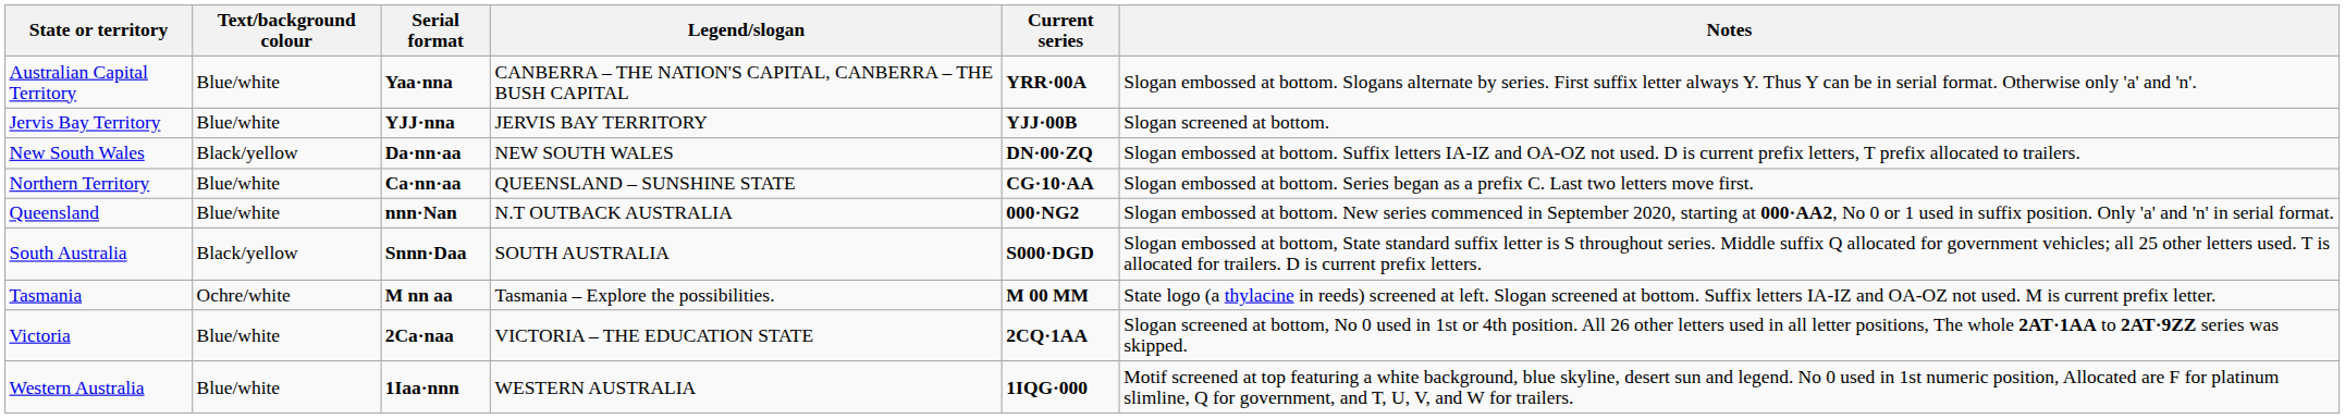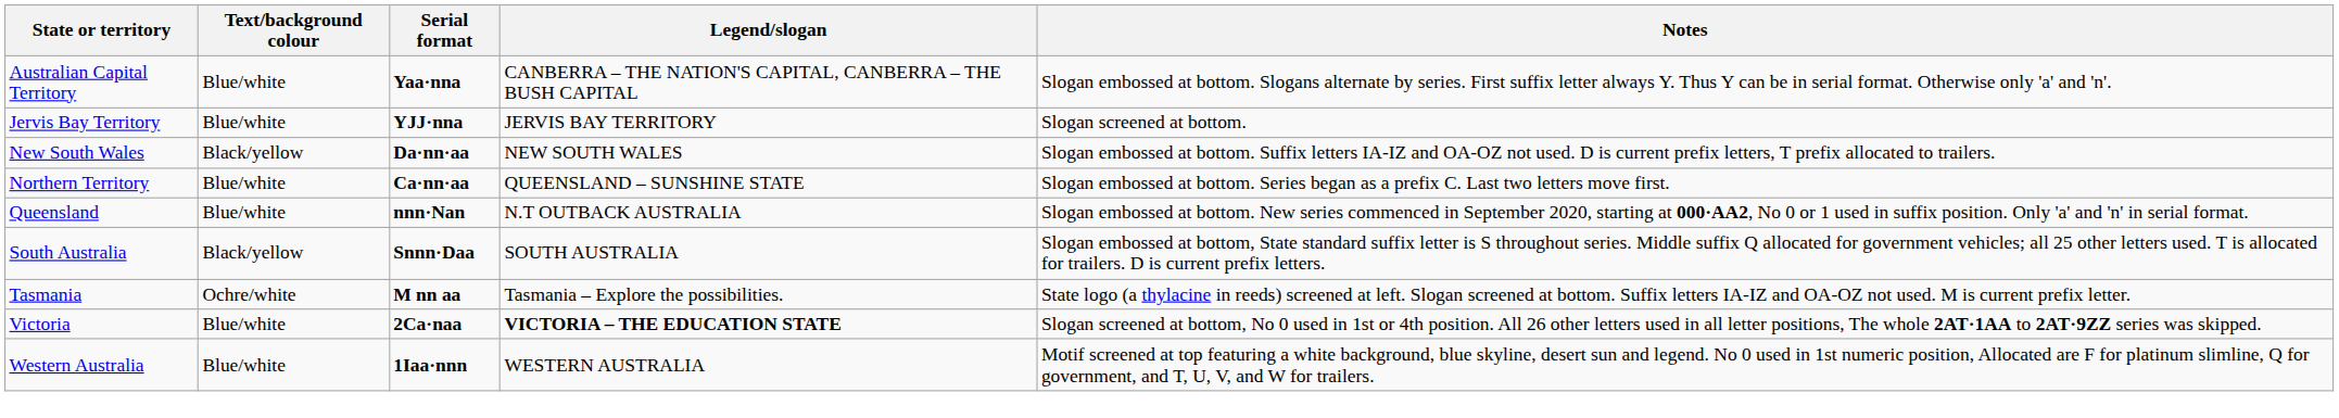 <table class = "wikitable">
 <tr>
 <th>State or territory</th>
 <th>Text/background colour</th>
 <th>Serial format</th>
 <th>Legend/slogan</th>
-<th>Current series</th>
 <th>Notes</th>
 </tr>
 <tr>
 <td><a href='#'>Australian Capital Territory</a></td>
 <td>Blue/white</td>
 <td><span><strong>Yaa·nna</strong></span></td>
 <td>CANBERRA – THE NATION'S CAPITAL, CANBERRA – THE BUSH CAPITAL<br></td>
-<td><span><strong>YRR·00A</strong></span></td>
 <td>Slogan embossed at bottom. Slogans alternate by series. First suffix letter always Y. Thus Y can be in serial format. Otherwise only 'a' and 'n'.</td>
 </tr>
 <tr>
 <td><a href='#'>Jervis Bay Territory</a></td>
 <td>Blue/white</td>
 <td><span><strong>YJJ·nna</strong></span></td>
 <td>JERVIS BAY TERRITORY</td>
-<td><span><strong>YJJ·00B</strong></span></td>
 <td>Slogan screened at bottom.</td>
 </tr>
 <tr>
 <td><a href='#'>New South Wales</a></td>
 <td>Black/yellow</td>
 <td><span><strong> Da·nn·aa</strong></span></td>
 <td>NEW SOUTH WALES</td>
-<td><span><strong>DN·00·ZQ</strong></span></td>
 <td>Slogan embossed at bottom. Suffix letters IA-IZ and OA-OZ not used. D is current prefix letters, T prefix allocated to trailers.</td>
 </tr>
 <tr>
 <td><a href='#'>Northern Territory</a></td>
 <td>Blue/white</td>
 <td><span><strong>Ca·nn·aa</strong></span></td>
 <td>QUEENSLAND – SUNSHINE STATE</td>
-<td><span><strong>CG·10·AA</strong></span></td>
 <td>Slogan embossed at bottom. Series began as a prefix C. Last two letters move first.</td>
 </tr>
 <tr>
 <td><a href='#'>Queensland</a></td>
 <td>Blue/white</td>
 <td><span><strong>nnn·Nan</strong></span></td>
 <td>N.T OUTBACK AUSTRALIA</td>
-<td><span><strong>000·NG2</strong></span></td>
 <td>Slogan embossed at bottom. New series commenced in September 2020, starting at <span><strong>000·AA2</strong></span>, No 0 or 1 used in suffix position. Only 'a' and 'n' in serial format.</td>
 </tr>
 <tr>
 <td><a href='#'>South Australia</a></td>
 <td>Black/yellow</td>
 <td><span><strong>Snnn·Daa</strong></span></td>
 <td>SOUTH AUSTRALIA</td>
-<td><span><strong>S000·DGD</strong></span></td>
 <td>Slogan embossed at bottom, State standard suffix letter is S throughout series. Middle suffix Q allocated for government vehicles; all 25 other letters used. T is allocated for trailers. D is current prefix letters.</td>
 </tr>
 <tr>
 <td><a href='#'>Tasmania</a></td>
 <td>Ochre/white</td>
 <td><span><strong>M nn aa</strong></span></td>
 <td>Tasmania – Explore the possibilities.</td>
-<td><span><strong>M 00 MM</strong></span></td>
 <td>State logo (a <a href='#'>thylacine</a> in reeds) screened at left. Slogan screened at bottom. Suffix letters IA-IZ and OA-OZ not used.  M is current prefix letter.</td>
 </tr>
 <tr>
 <td><a href='#'>Victoria</a></td>
 <td>Blue/white</td>
 <td><span><strong>2Ca·naa</strong></span></td>
-<td>VICTORIA – THE EDUCATION STATE</td>
-<td><span><strong>2CQ·1AA</strong></span></td>
+<td><strong>VICTORIA – THE EDUCATION STATE</strong></td>
 <td>Slogan screened at bottom, No 0 used in 1st or 4th position. All 26 other letters used in all letter positions, The whole <span><strong>2AT·1AA</strong></span> to <span><strong>2AT·9ZZ</strong></span> series was skipped.</td>
 </tr>
 <tr>
 <td><a href='#'>Western Australia</a></td>
 <td>Blue/white</td>
 <td><span><strong>1Iaa·nnn</strong></span></td>
 <td>WESTERN AUSTRALIA</td>
-<td><span><strong>1IQG·000</strong></span></td>
 <td>Motif screened at top featuring a white background, blue skyline, desert sun and legend. No 0 used in 1st numeric position, Allocated are F for platinum slimline, Q for government, and T, U, V, and W for trailers.</td>
 </tr>
 </table>
